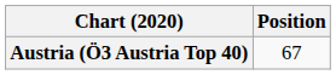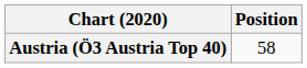 <table class="wikitable plainrowheaders" style="text-align:center">
 <tr>
 <th scope="col">Chart (2020)</th>
 <th scope="col">Position</th>
 </tr>
 <tr>
 <th scope="row">Austria (Ö3 Austria Top 40)</th>
-<td>67</td>
+<td>58</td>
 </tr>
 </table>
